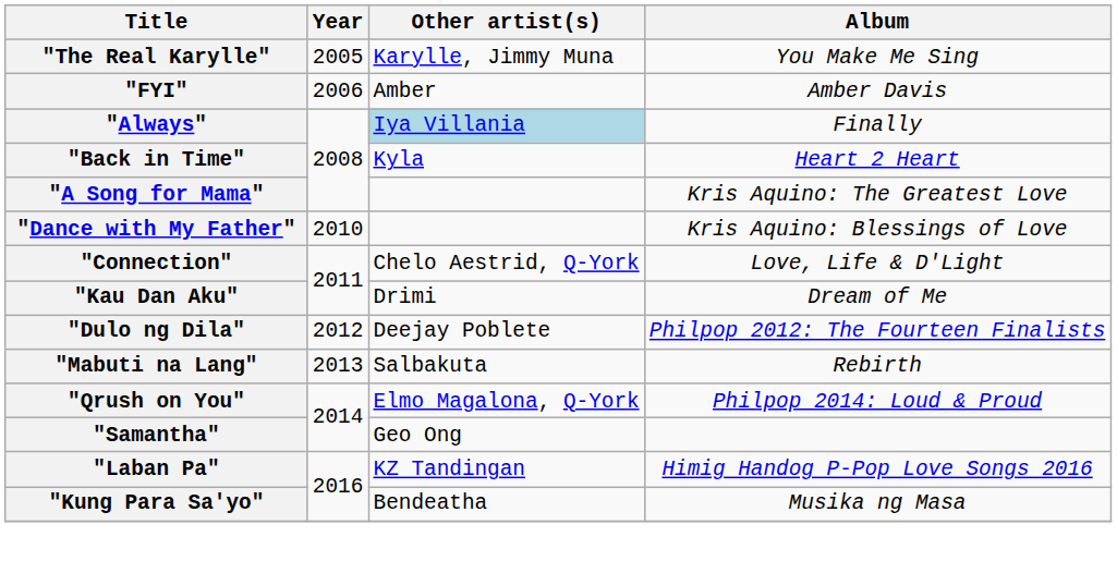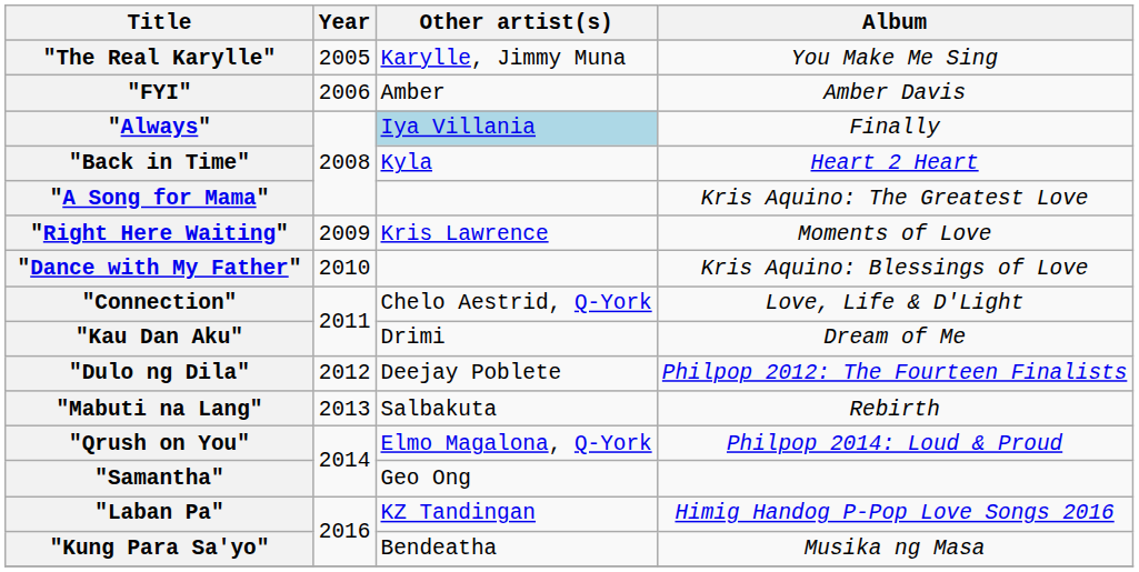 <table class="wikitable plainrowheaders">
 <tr>
 <th scope="col" width="180">Title</th>
 <th scope="col">Year</th>
 <th scope="col">Other artist(s)</th>
 <th scope="col">Album</th>
 </tr>
 <tr>
 <th scope="row">"The Real Karylle"</th>
 <td>2005</td>
 <td><a href='#'>Karylle</a>, Jimmy Muna</td>
 <td align="center"><em>You Make Me Sing</em></td>
 </tr>
 <tr>
 <th scope="row">"FYI"</th>
 <td>2006</td>
 <td>Amber</td>
 <td align="center"><em>Amber Davis</em></td>
 </tr>
 <tr>
 <th scope="row">"<a href='#'>Always</a>"</th>
 <td rowspan="3">2008</td>
 <td style="background: lightblue;"><a href='#'>Iya Villania</a></td>
 <td align="center"><em>Finally</em></td>
 </tr>
 <tr>
 <th scope="row">"Back in Time"</th>
 <td><a href='#'>Kyla</a></td>
 <td align="center"><em><a href='#'>Heart 2 Heart</a></em></td>
 </tr>
 <tr>
 <th scope="row">"<a href='#'>A Song for Mama</a>"</th>
 <td></td>
 <td align="center"><em>Kris Aquino: The Greatest Love</em></td>
+</tr>
+<tr>
+<th scope="row">"<a href='#'>Right Here Waiting</a>"</th>
+<td>2009</td>
+<td><a href='#'>Kris Lawrence</a></td>
+<td align="center"><em>Moments of Love</em></td>
 </tr>
 <tr>
 <th scope="row">"<a href='#'>Dance with My Father</a>"</th>
 <td>2010</td>
 <td></td>
 <td align="center"><em>Kris Aquino: Blessings of Love</em></td>
 </tr>
 <tr>
 <th scope="row">"Connection"</th>
 <td rowspan="2">2011</td>
 <td>Chelo Aestrid, <a href='#'>Q-York</a></td>
 <td align="center"><em>Love, Life & D'Light</em></td>
 </tr>
 <tr>
 <th scope="row">"Kau Dan Aku"</th>
 <td>Drimi</td>
 <td align="center"><em>Dream of Me</em></td>
 </tr>
 <tr>
 <th scope="row">"Dulo ng Dila"</th>
 <td>2012</td>
 <td>Deejay Poblete</td>
 <td align="center"><em><a href='#'>Philpop 2012: The Fourteen Finalists</a></em></td>
 </tr>
 <tr>
 <th scope="row">"Mabuti na Lang"</th>
 <td>2013</td>
 <td>Salbakuta</td>
 <td align="center"><em>Rebirth</em></td>
 </tr>
 <tr>
 <th scope="row">"Qrush on You"</th>
 <td rowspan="2">2014</td>
 <td><a href='#'>Elmo Magalona</a>, <a href='#'>Q-York</a></td>
 <td align="center"><em><a href='#'>Philpop 2014: Loud & Proud</a></em></td>
 </tr>
 <tr>
 <th scope="row">"Samantha"</th>
 <td>Geo Ong</td>
 <td></td>
 </tr>
 <tr>
 <th scope="row">"Laban Pa"</th>
 <td rowspan="2">2016</td>
 <td><a href='#'>KZ Tandingan</a></td>
 <td align="center"><em><a href='#'>Himig Handog P-Pop Love Songs 2016</a></em></td>
 </tr>
 <tr>
 <th scope="row">"Kung Para Sa'yo"</th>
 <td>Bendeatha</td>
 <td align="center"><em>Musika ng Masa</em></td>
 </tr>
 <tr>
 </tr>
 </table>
